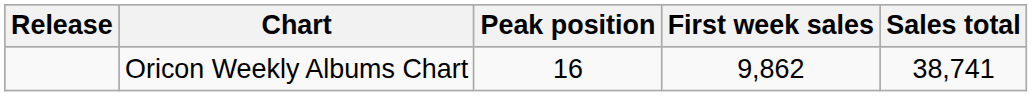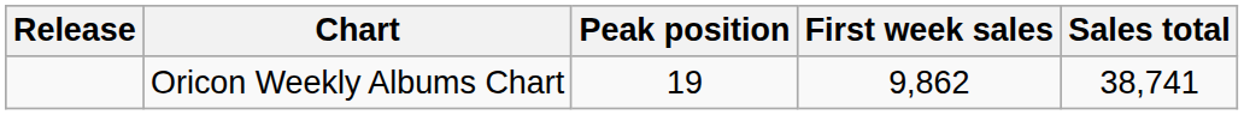 <table class="wikitable">
 <tr>
 <th>Release</th>
 <th>Chart</th>
 <th>Peak position</th>
 <th>First week sales</th>
 <th>Sales total</th>
 </tr>
 <tr>
 <td></td>
 <td>Oricon Weekly Albums Chart</td>
-<td align="center">16</td>
+<td align="center">19</td>
 <td align="center">9,862</td>
 <td align="center">38,741</td>
 </tr>
 </table>
